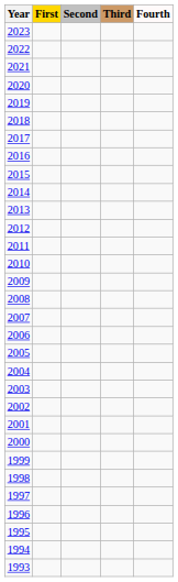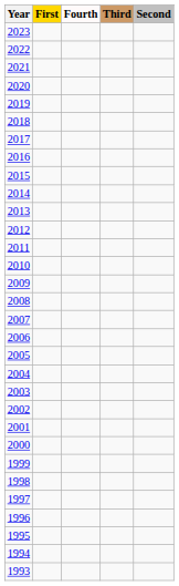 <table class="wikitable">
 <tr>
 <th>Year</th>
 <th style="background-color:gold;">First</th>
+<th style="background-color:snow;">Fourth</th>
+<th style="background-color:#c96;">Third</th>
 <th style="background-color:silver;">Second</th>
-<th style="background-color:#c96;">Third</th>
-<th style="background-color:snow;">Fourth</th>
 </tr>
 <tr>
 <td><a href='#'>2023</a></td>
 <td></td>
 <td></td>
 <td></td>
 <td></td>
 </tr>
 <tr>
 <td><a href='#'>2022</a></td>
 <td></td>
 <td></td>
 <td></td>
 <td></td>
 </tr>
 <tr>
 <td><a href='#'>2021</a></td>
 <td></td>
 <td></td>
 <td></td>
 <td></td>
 </tr>
 <tr>
 <td><a href='#'>2020</a></td>
 <td></td>
 <td></td>
 <td></td>
 <td></td>
 </tr>
 <tr>
 <td><a href='#'>2019</a></td>
 <td></td>
 <td></td>
 <td></td>
 <td></td>
 </tr>
 <tr>
 <td><a href='#'>2018</a></td>
 <td></td>
 <td></td>
 <td></td>
 <td></td>
 </tr>
 <tr>
 <td><a href='#'>2017</a></td>
 <td></td>
 <td></td>
 <td></td>
 <td></td>
 </tr>
 <tr>
 <td><a href='#'>2016</a></td>
 <td></td>
 <td></td>
 <td></td>
 <td></td>
 </tr>
 <tr>
 <td><a href='#'>2015</a></td>
 <td></td>
 <td></td>
 <td></td>
 <td></td>
 </tr>
 <tr>
 <td><a href='#'>2014</a></td>
 <td></td>
 <td></td>
 <td></td>
 <td></td>
 </tr>
 <tr>
 <td><a href='#'>2013</a></td>
 <td></td>
 <td></td>
 <td></td>
 <td></td>
 </tr>
 <tr>
 <td><a href='#'>2012</a></td>
 <td></td>
 <td></td>
 <td></td>
 <td></td>
 </tr>
 <tr>
 <td><a href='#'>2011</a></td>
 <td></td>
 <td></td>
 <td></td>
 <td></td>
 </tr>
 <tr>
 <td><a href='#'>2010</a></td>
 <td></td>
 <td></td>
 <td></td>
 <td></td>
 </tr>
 <tr>
 <td><a href='#'>2009</a></td>
 <td></td>
 <td></td>
 <td></td>
 <td></td>
 </tr>
 <tr>
 <td><a href='#'>2008</a></td>
 <td></td>
 <td></td>
 <td></td>
 <td></td>
 </tr>
 <tr>
 <td><a href='#'>2007</a></td>
 <td></td>
 <td></td>
 <td></td>
 <td></td>
 </tr>
 <tr>
 <td><a href='#'>2006</a></td>
 <td></td>
 <td></td>
 <td></td>
 <td></td>
 </tr>
 <tr>
 <td><a href='#'>2005</a></td>
 <td></td>
 <td></td>
 <td></td>
 <td></td>
 </tr>
 <tr>
 <td><a href='#'>2004</a></td>
 <td></td>
 <td></td>
 <td></td>
 <td></td>
 </tr>
 <tr>
 <td><a href='#'>2003</a></td>
 <td></td>
 <td></td>
 <td></td>
 <td></td>
 </tr>
 <tr>
 <td><a href='#'>2002</a></td>
 <td></td>
 <td></td>
 <td></td>
 <td></td>
 </tr>
 <tr>
 <td><a href='#'>2001</a></td>
 <td></td>
 <td></td>
 <td></td>
 <td></td>
 </tr>
 <tr>
 <td><a href='#'>2000</a></td>
 <td></td>
 <td></td>
 <td></td>
 <td></td>
 </tr>
 <tr>
 <td><a href='#'>1999</a></td>
 <td></td>
 <td></td>
 <td></td>
 <td></td>
 </tr>
 <tr>
 <td><a href='#'>1998</a></td>
 <td></td>
 <td></td>
 <td></td>
 <td></td>
 </tr>
 <tr>
 <td><a href='#'>1997</a></td>
 <td></td>
 <td></td>
 <td></td>
 <td></td>
 </tr>
 <tr>
 <td><a href='#'>1996</a></td>
 <td></td>
 <td></td>
 <td></td>
 <td></td>
 </tr>
 <tr>
 <td><a href='#'>1995</a></td>
 <td></td>
 <td></td>
 <td></td>
 <td></td>
 </tr>
 <tr>
 <td><a href='#'>1994</a></td>
 <td></td>
 <td></td>
 <td></td>
 <td></td>
 </tr>
 <tr>
 <td><a href='#'>1993</a></td>
 <td></td>
 <td></td>
 <td></td>
 <td></td>
 </tr>
 </table>
